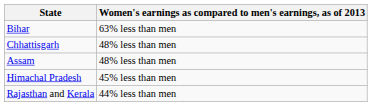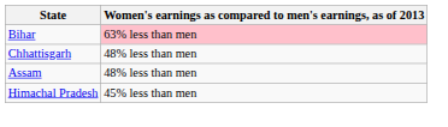 <table class="wikitable">
 <tr>
 <th>State</th>
 <th>Women's earnings as compared to men's earnings, as of 2013</th>
 </tr>
 <tr>
 <td><a href='#'>Bihar</a></td>
-<td>63% less than men</td>
+<td style="background: pink;">63% less than men</td>
 </tr>
 <tr>
 <td><a href='#'>Chhattisgarh</a></td>
 <td>48% less than men</td>
 </tr>
 <tr>
 <td><a href='#'>Assam</a></td>
 <td>48% less than men</td>
 </tr>
 <tr>
 <td><a href='#'>Himachal Pradesh</a></td>
 <td>45% less than men</td>
 </tr>
-<tr>
-<td><a href='#'>Rajasthan</a> and <a href='#'>Kerala</a></td>
-<td>44% less than men</td>
-</tr>
 </table>
